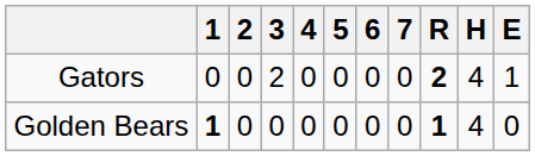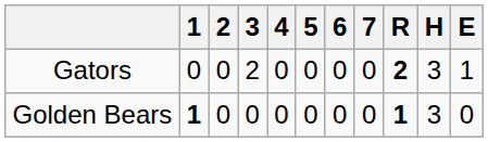 <table align = right border="2" cellpadding="4" cellspacing="0" style="margin: 1em 1em 1em 1em; background: #F9F9F9; border: 1px #aaa solid; border-collapse: collapse;">
 <tr align=center style="background: #F2F2F2;">
 <th></th>
 <th>1</th>
 <th>2</th>
 <th>3</th>
 <th>4</th>
 <th>5</th>
 <th>6</th>
 <th>7</th>
 <th>R</th>
 <th>H</th>
 <th>E</th>
 </tr>
 <tr align=center>
 <td>Gators</td>
 <td>0</td>
 <td>0</td>
 <td>2</td>
 <td>0</td>
 <td>0</td>
 <td>0</td>
 <td>0</td>
 <td><strong>2</strong></td>
-<td>4</td>
+<td>3</td>
 <td>1</td>
 </tr>
 <tr align=center>
 <td>Golden Bears</td>
 <td><strong>1</strong></td>
 <td>0</td>
 <td>0</td>
 <td>0</td>
 <td>0</td>
 <td>0</td>
 <td>0</td>
 <td><strong>1</strong></td>
-<td>4</td>
+<td>3</td>
 <td>0</td>
 </tr>
 </table>
